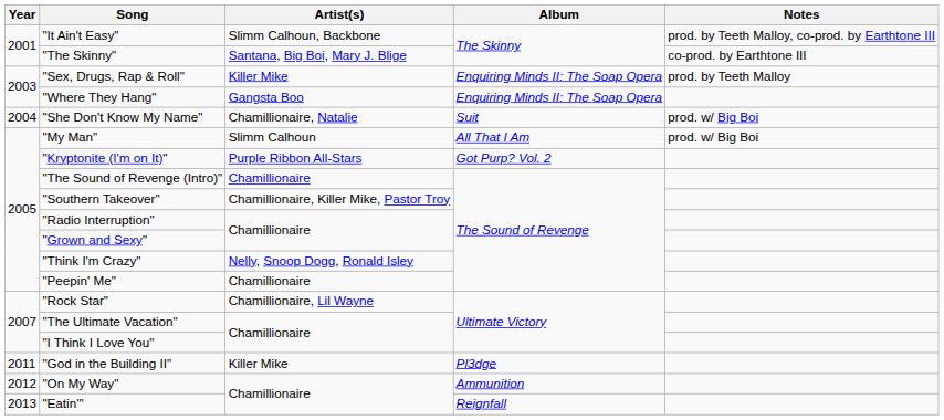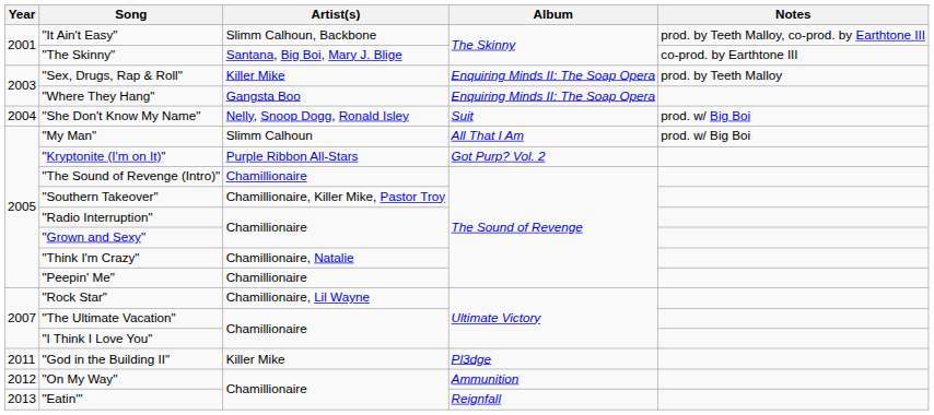 <table class="wikitable">
 <tr>
 <th>Year</th>
 <th>Song</th>
 <th>Artist(s)</th>
 <th>Album</th>
 <th>Notes</th>
 </tr>
 <tr>
 <td rowspan="2">2001</td>
 <td>"It Ain't Easy"</td>
 <td>Slimm Calhoun, Backbone</td>
 <td rowspan="2"><em><a href='#'>The Skinny</a></em></td>
 <td>prod. by Teeth Malloy, co-prod. by <a href='#'>Earthtone III</a></td>
 </tr>
 <tr>
 <td>"The Skinny"</td>
 <td><a href='#'>Santana</a>, <a href='#'>Big Boi</a>, <a href='#'>Mary J. Blige</a></td>
 <td>co-prod. by Earthtone III</td>
 </tr>
 <tr>
 <td rowspan="2">2003</td>
 <td>"Sex, Drugs, Rap & Roll"</td>
 <td><a href='#'>Killer Mike</a></td>
 <td><em><a href='#'>Enquiring Minds II: The Soap Opera</a></em></td>
 <td>prod. by Teeth Malloy</td>
 </tr>
 <tr>
 <td>"Where They Hang"</td>
 <td><a href='#'>Gangsta Boo</a></td>
 <td><em><a href='#'>Enquiring Minds II: The Soap Opera</a></em></td>
 <td></td>
 </tr>
 <tr>
 <td>2004</td>
 <td>"She Don't Know My Name"</td>
-<td>Chamillionaire, <a href='#'>Natalie</a></td>
+<td><a href='#'>Nelly</a>, <a href='#'>Snoop Dogg</a>, <a href='#'>Ronald Isley</a></td>
 <td><em><a href='#'>Suit</a></em></td>
 <td>prod. w/ <a href='#'>Big Boi</a></td>
 </tr>
 <tr>
 <td rowspan="8">2005</td>
 <td>"My Man"</td>
 <td>Slimm Calhoun</td>
 <td><em><a href='#'>All That I Am</a></em></td>
 <td>prod. w/ Big Boi</td>
 </tr>
 <tr>
 <td>"<a href='#'>Kryptonite (I'm on It)</a>"</td>
 <td><a href='#'>Purple Ribbon All-Stars</a></td>
 <td><em><a href='#'>Got Purp? Vol. 2</a></em></td>
 <td></td>
 </tr>
 <tr>
 <td>"The Sound of Revenge (Intro)"</td>
 <td><a href='#'>Chamillionaire</a></td>
 <td rowspan="6"><em><a href='#'>The Sound of Revenge</a></em></td>
 <td></td>
 </tr>
 <tr>
 <td>"Southern Takeover"</td>
 <td>Chamillionaire, Killer Mike, <a href='#'>Pastor Troy</a></td>
 <td></td>
 </tr>
 <tr>
 <td>"Radio Interruption"</td>
 <td rowspan="2">Chamillionaire</td>
 <td></td>
 </tr>
 <tr>
 <td>"<a href='#'>Grown and Sexy</a>"</td>
 <td></td>
 </tr>
 <tr>
 <td>"Think I'm Crazy"</td>
-<td><a href='#'>Nelly</a>, <a href='#'>Snoop Dogg</a>, <a href='#'>Ronald Isley</a></td>
+<td>Chamillionaire, <a href='#'>Natalie</a></td>
 <td></td>
 </tr>
 <tr>
 <td>"Peepin' Me"</td>
 <td>Chamillionaire</td>
 <td></td>
 </tr>
 <tr>
 <td rowspan="3">2007</td>
 <td>"Rock Star"</td>
 <td>Chamillionaire, <a href='#'>Lil Wayne</a></td>
 <td rowspan="3"><em><a href='#'>Ultimate Victory</a></em></td>
 <td></td>
 </tr>
 <tr>
 <td>"The Ultimate Vacation"</td>
 <td rowspan="2">Chamillionaire</td>
 <td></td>
 </tr>
 <tr>
 <td>"I Think I Love You"</td>
 <td></td>
 </tr>
 <tr>
 <td>2011</td>
 <td>"God in the Building II"</td>
 <td>Killer Mike</td>
 <td><em><a href='#'>Pl3dge</a></em></td>
 <td></td>
 </tr>
 <tr>
 <td>2012</td>
 <td>"On My Way"</td>
 <td rowspan="2">Chamillionaire</td>
 <td><em><a href='#'>Ammunition</a></em></td>
 <td></td>
 </tr>
 <tr>
 <td>2013</td>
 <td>"Eatin'"</td>
 <td><em><a href='#'>Reignfall</a></em></td>
 <td></td>
 </tr>
 </table>
